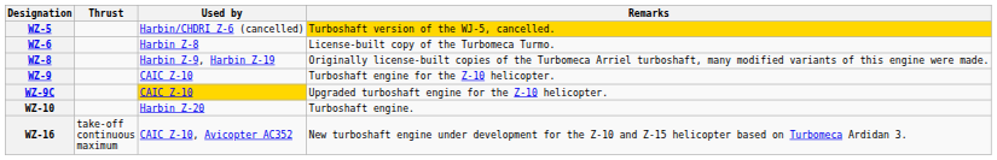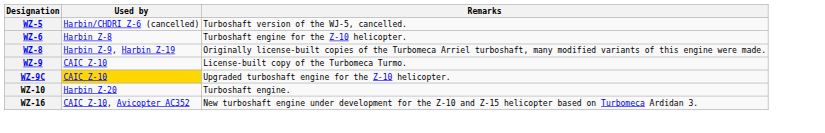 <table class="wikitable">
 <tr>
 <th>Designation</th>
-<th>Thrust</th>
 <th>Used by</th>
 <th>Remarks</th>
 </tr>
 <tr>
 <th><a href='#'>WZ-5</a></th>
-<td></td>
 <td><a href='#'>Harbin/CHDRI Z-6</a> (cancelled)</td>
-<td style="background: gold;">Turboshaft version of the WJ-5, cancelled.</td>
+<td>Turboshaft version of the WJ-5, cancelled.</td>
 </tr>
 <tr>
 <th><a href='#'>WZ-6</a></th>
-<td></td>
 <td><a href='#'>Harbin Z-8</a></td>
-<td>License-built copy of the Turbomeca Turmo.</td>
+<td>Turboshaft engine for the <a href='#'>Z-10</a> helicopter.</td>
 </tr>
 <tr>
 <th><a href='#'>WZ-8</a></th>
-<td></td>
 <td><a href='#'>Harbin Z-9</a>, <a href='#'>Harbin Z-19</a></td>
 <td>Originally license-built copies of the Turbomeca Arriel turboshaft, many modified variants of this engine were made.</td>
 </tr>
 <tr>
 <th><a href='#'>WZ-9</a></th>
-<td></td>
 <td><a href='#'>CAIC Z-10</a></td>
-<td>Turboshaft engine for the <a href='#'>Z-10</a> helicopter.</td>
+<td>License-built copy of the Turbomeca Turmo.</td>
 </tr>
 <tr>
 <th><a href='#'>WZ-9C</a></th>
-<td></td>
 <td style="background: gold;"><a href='#'>CAIC Z-10</a></td>
 <td>Upgraded turboshaft engine for the <a href='#'>Z-10</a> helicopter.</td>
 </tr>
 <tr>
 <th>WZ-10</th>
-<td></td>
 <td><a href='#'>Harbin Z-20</a></td>
 <td>Turboshaft engine.</td>
 </tr>
 <tr>
 <th>WZ-16</th>
-<td> take-off<br> continuous<br> maximum</td>
 <td><a href='#'>CAIC Z-10</a>, <a href='#'>Avicopter AC352</a></td>
 <td>New turboshaft engine under development for the Z-10 and Z-15 helicopter based on <a href='#'>Turbomeca</a> Ardidan 3.</td>
 </tr>
 </table>
